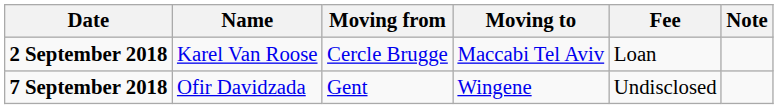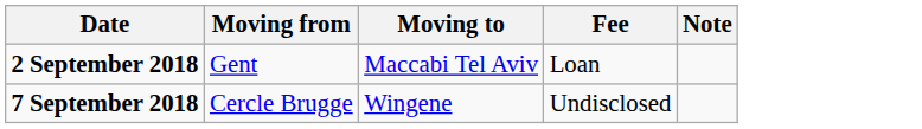 <table class="wikitable sortable">
 <tr>
 <th>Date</th>
-<th>Name</th>
 <th>Moving from</th>
 <th>Moving to</th>
 <th>Fee</th>
 <th>Note</th>
 </tr>
 <tr>
 <td><strong>2 September 2018</strong></td>
-<td> <a href='#'>Karel Van Roose</a></td>
-<td> <a href='#'>Cercle Brugge</a></td>
+<td> <a href='#'>Gent</a></td>
 <td> <a href='#'>Maccabi Tel Aviv</a></td>
 <td>Loan </td>
 <td align=center></td>
 </tr>
 <tr>
 <td><strong>7 September 2018</strong></td>
-<td> <a href='#'>Ofir Davidzada</a></td>
-<td> <a href='#'>Gent</a></td>
+<td> <a href='#'>Cercle Brugge</a></td>
 <td> <a href='#'>Wingene</a></td>
 <td>Undisclosed </td>
 <td align=center></td>
 </tr>
 </table>
